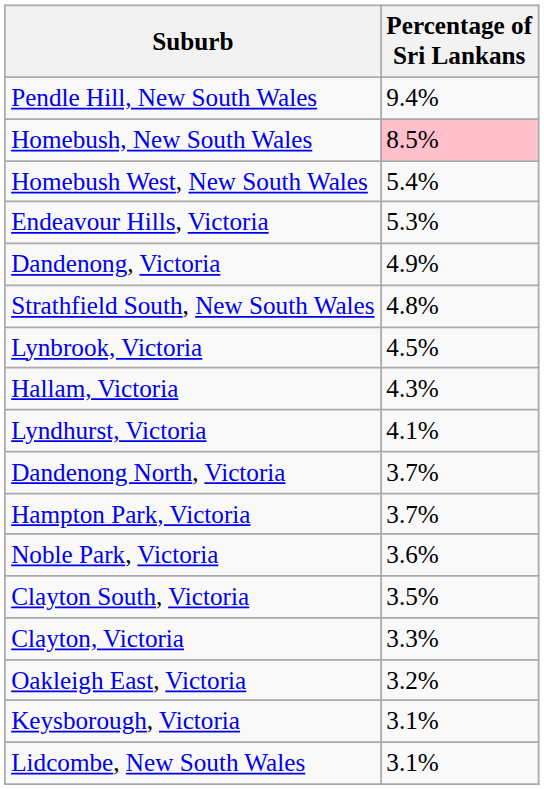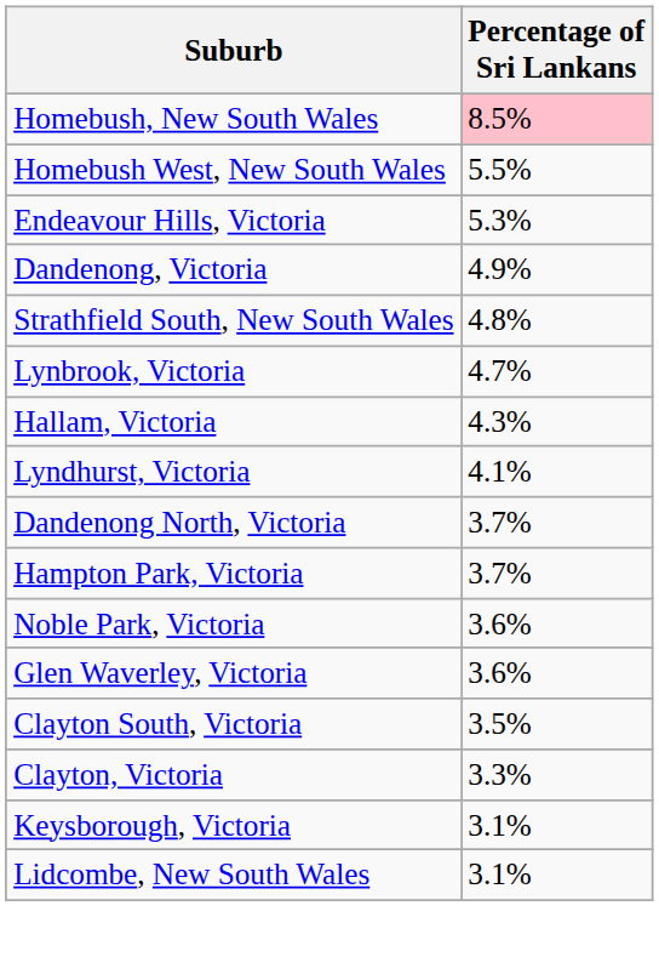 <table class="wikitable"  style="float:right; margin-left:.5em; font-size:90%;">
 <tr>
 <th>Suburb</th>
 <th>Percentage of<br>Sri Lankans</th>
-</tr>
-<tr>
-<td><a href='#'>Pendle Hill, New South Wales</a></td>
-<td>9.4%</td>
 </tr>
 <tr>
 <td><a href='#'>Homebush, New South Wales</a></td>
 <td style="background: pink;">8.5%</td>
 </tr>
 <tr>
 <td><a href='#'>Homebush West</a>, <a href='#'>New South Wales</a></td>
-<td>5.4%</td>
+<td>5.5%</td>
 </tr>
 <tr>
 <td><a href='#'>Endeavour Hills</a>, <a href='#'>Victoria</a></td>
 <td>5.3%</td>
 </tr>
 <tr>
 <td><a href='#'>Dandenong</a>, <a href='#'>Victoria</a></td>
 <td>4.9%</td>
 </tr>
 <tr>
 <td><a href='#'>Strathfield South</a>, <a href='#'>New South Wales</a></td>
 <td>4.8%</td>
 </tr>
 <tr>
 <td><a href='#'>Lynbrook, Victoria</a></td>
-<td>4.5%</td>
+<td>4.7%</td>
 </tr>
 <tr>
 <td><a href='#'>Hallam, Victoria</a></td>
 <td>4.3%</td>
 </tr>
 <tr>
 <td><a href='#'>Lyndhurst, Victoria</a></td>
 <td>4.1%</td>
 </tr>
 <tr>
 <td><a href='#'>Dandenong North</a>, <a href='#'>Victoria</a></td>
 <td>3.7%</td>
 </tr>
 <tr>
 <td><a href='#'>Hampton Park, Victoria</a></td>
 <td>3.7%</td>
 </tr>
 <tr>
 <td><a href='#'>Noble Park</a>, <a href='#'>Victoria</a></td>
 <td>3.6%</td>
 </tr>
 <tr>
+<td><a href='#'>Glen Waverley</a>, <a href='#'>Victoria</a></td>
+<td>3.6%</td>
+</tr>
+<tr>
 <td><a href='#'>Clayton South</a>, <a href='#'>Victoria</a></td>
 <td>3.5%</td>
 </tr>
 <tr>
 <td><a href='#'>Clayton, Victoria</a></td>
 <td>3.3%</td>
-</tr>
-<tr>
-<td><a href='#'>Oakleigh East</a>, <a href='#'>Victoria</a></td>
-<td>3.2%</td>
 </tr>
 <tr>
 <td><a href='#'>Keysborough</a>, <a href='#'>Victoria</a></td>
 <td>3.1%</td>
 </tr>
 <tr>
 <td><a href='#'>Lidcombe</a>, <a href='#'>New South Wales</a></td>
 <td>3.1%</td>
 </tr>
 </table>
